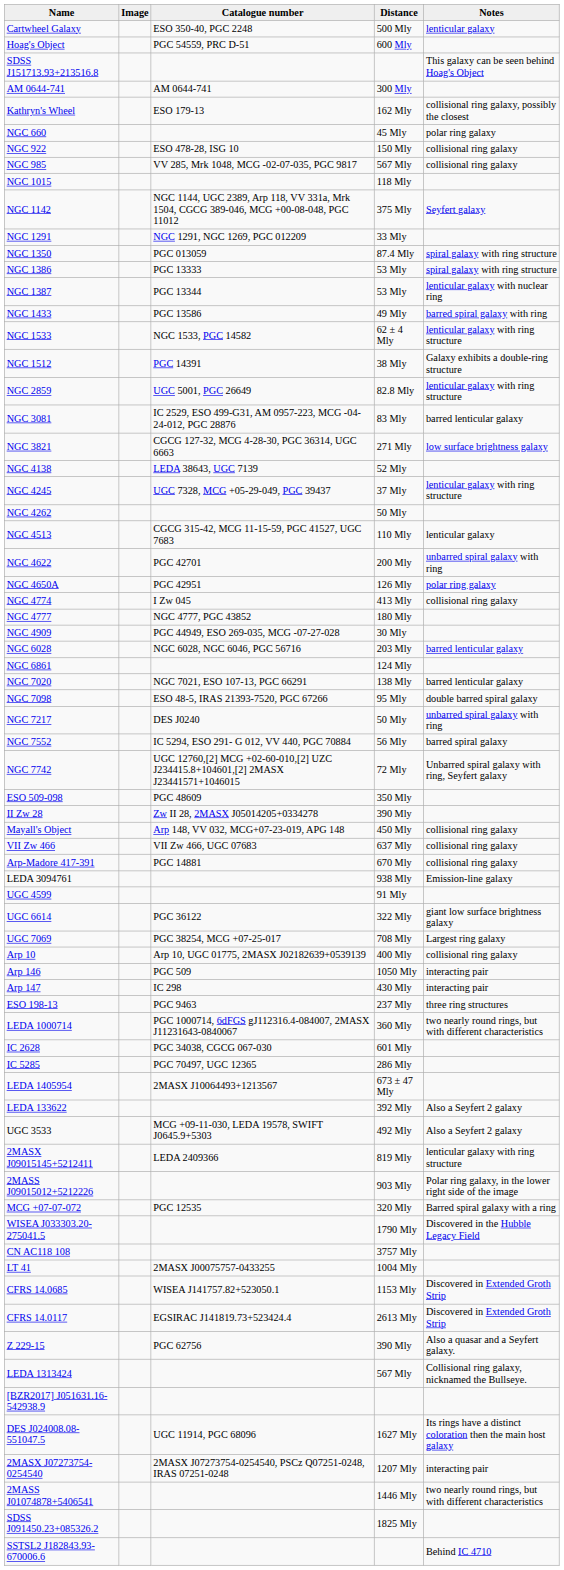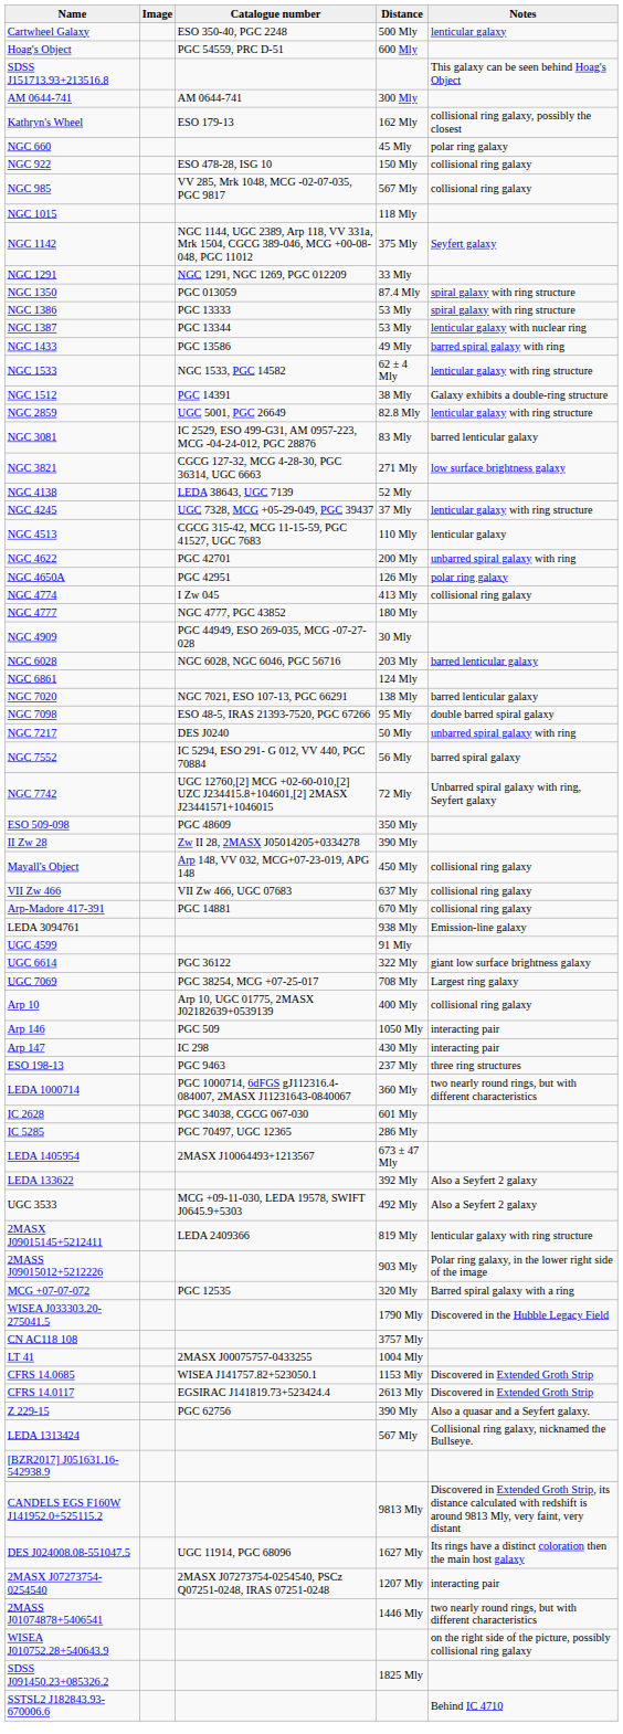 <table class="wikitable sortable" style="text-align:left;border-collapse:collapse;" cellpadding="2">
 <tr>
 <th style="background:#efefef;">Name</th>
 <th style="background:#efefef;">Image</th>
 <th style="background:#efefef;">Catalogue number</th>
 <th style="background:#efefef;">Distance</th>
 <th style="background:#efefef;">Notes</th>
 </tr>
 <tr>
 <td><a href='#'>Cartwheel Galaxy</a></td>
 <td></td>
 <td>ESO 350-40, PGC 2248</td>
 <td>500 Mly</td>
 <td><a href='#'>lenticular galaxy</a></td>
 </tr>
 <tr>
 <td><a href='#'>Hoag's Object</a></td>
 <td></td>
 <td>PGC 54559, PRC D-51</td>
 <td>600 <a href='#'>Mly</a></td>
 <td></td>
 </tr>
 <tr>
 <td><a href='#'>SDSS J151713.93+213516.8</a></td>
 <td></td>
 <td></td>
 <td></td>
 <td>This galaxy can be seen behind <a href='#'>Hoag's Object</a></td>
 </tr>
 <tr>
 <td><a href='#'>AM 0644-741</a></td>
 <td></td>
 <td>AM 0644-741</td>
 <td>300 <a href='#'>Mly</a></td>
 <td></td>
 </tr>
 <tr>
 <td><a href='#'>Kathryn's Wheel</a></td>
 <td></td>
 <td>ESO 179-13</td>
 <td>162 Mly</td>
 <td>collisional ring galaxy, possibly the closest</td>
 </tr>
 <tr>
 <td><a href='#'>NGC 660</a></td>
 <td></td>
 <td></td>
 <td>45 Mly</td>
 <td>polar ring galaxy</td>
 </tr>
 <tr>
 <td><a href='#'>NGC 922</a></td>
 <td></td>
 <td>ESO 478-28, ISG 10</td>
 <td>150 Mly</td>
 <td>collisional ring galaxy</td>
 </tr>
 <tr>
 <td><a href='#'>NGC 985</a></td>
 <td></td>
 <td>VV 285, Mrk 1048, MCG -02-07-035, PGC 9817</td>
 <td>567 Mly</td>
 <td>collisional ring galaxy</td>
 </tr>
 <tr>
 <td><a href='#'>NGC 1015</a></td>
 <td></td>
 <td></td>
 <td>118 Mly</td>
 <td></td>
 </tr>
 <tr>
 <td><a href='#'>NGC 1142</a></td>
 <td></td>
 <td>NGC 1144, UGC 2389, Arp 118, VV 331a, Mrk 1504, CGCG 389-046, MCG +00-08-048, PGC 11012</td>
 <td>375 Mly</td>
 <td><a href='#'>Seyfert galaxy</a></td>
 </tr>
 <tr>
 <td><a href='#'>NGC 1291</a></td>
 <td></td>
 <td><a href='#'>NGC</a> 1291, NGC 1269, PGC 012209</td>
 <td>33 Mly</td>
 <td></td>
 </tr>
 <tr>
 <td><a href='#'>NGC 1350</a></td>
 <td></td>
 <td>PGC 013059</td>
 <td>87.4 Mly</td>
 <td><a href='#'>spiral galaxy</a> with ring structure</td>
 </tr>
 <tr>
 <td><a href='#'>NGC 1386</a></td>
 <td></td>
 <td>PGC 13333</td>
 <td>53 Mly</td>
 <td><a href='#'>spiral galaxy</a> with ring structure</td>
 </tr>
 <tr>
 <td><a href='#'>NGC 1387</a></td>
 <td></td>
 <td>PGC 13344</td>
 <td>53 Mly</td>
 <td><a href='#'>lenticular galaxy</a> with nuclear ring</td>
 </tr>
 <tr>
 <td><a href='#'>NGC 1433</a></td>
 <td></td>
 <td>PGC 13586</td>
 <td>49 Mly</td>
 <td><a href='#'>barred spiral galaxy</a> with ring</td>
 </tr>
 <tr>
 <td><a href='#'>NGC 1533</a></td>
 <td></td>
 <td>NGC 1533, <a href='#'>PGC</a> 14582</td>
 <td>62 ± 4 Mly </td>
 <td><a href='#'>lenticular galaxy</a> with ring structure</td>
 </tr>
 <tr>
 <td><a href='#'>NGC 1512</a></td>
 <td></td>
 <td><a href='#'>PGC</a> 14391</td>
 <td>38 Mly</td>
 <td>Galaxy exhibits a double-ring structure</td>
 </tr>
 <tr>
 <td><a href='#'>NGC 2859</a></td>
 <td></td>
 <td><a href='#'>UGC</a> 5001, <a href='#'>PGC</a> 26649</td>
 <td>82.8 Mly</td>
 <td><a href='#'>lenticular galaxy</a> with ring structure</td>
 </tr>
 <tr>
 <td><a href='#'>NGC 3081</a></td>
 <td></td>
 <td>IC 2529, ESO 499-G31, AM 0957-223, MCG -04-24-012, PGC 28876</td>
 <td>83 Mly</td>
 <td>barred lenticular galaxy</td>
 </tr>
 <tr>
 <td><a href='#'>NGC 3821</a></td>
 <td></td>
 <td>CGCG 127-32, MCG 4-28-30, PGC 36314, UGC 6663</td>
 <td>271 Mly</td>
 <td><a href='#'>low surface brightness galaxy</a></td>
 </tr>
 <tr>
 <td><a href='#'>NGC 4138</a></td>
 <td></td>
 <td><a href='#'>LEDA</a> 38643, <a href='#'>UGC</a> 7139</td>
 <td>52 Mly</td>
 <td></td>
 </tr>
 <tr>
 <td><a href='#'>NGC 4245</a></td>
 <td></td>
 <td><a href='#'>UGC</a> 7328, <a href='#'>MCG</a> +05-29-049, <a href='#'>PGC</a> 39437</td>
 <td>37 Mly</td>
 <td><a href='#'>lenticular galaxy</a> with ring structure</td>
-</tr>
-<tr>
-<td><a href='#'>NGC 4262</a></td>
-<td></td>
-<td></td>
-<td>50 Mly</td>
-<td></td>
 </tr>
 <tr>
 <td><a href='#'>NGC 4513</a></td>
 <td></td>
 <td>CGCG 315-42, MCG 11-15-59, PGC 41527, UGC 7683</td>
 <td>110 Mly</td>
 <td>lenticular galaxy</td>
 </tr>
 <tr>
 <td><a href='#'>NGC 4622</a></td>
 <td></td>
 <td>PGC 42701</td>
 <td>200 Mly</td>
 <td><a href='#'>unbarred spiral galaxy</a> with ring</td>
 </tr>
 <tr>
 <td><a href='#'>NGC 4650A</a></td>
 <td></td>
 <td>PGC 42951</td>
 <td>126 Mly</td>
 <td><a href='#'>polar ring galaxy</a></td>
 </tr>
 <tr>
 <td><a href='#'>NGC 4774</a></td>
 <td></td>
 <td>I Zw 045</td>
 <td>413 Mly</td>
 <td>collisional ring galaxy</td>
 </tr>
 <tr>
 <td><a href='#'>NGC 4777</a></td>
 <td></td>
 <td>NGC 4777, PGC 43852</td>
 <td>180 Mly</td>
 <td></td>
 </tr>
 <tr>
 <td><a href='#'>NGC 4909</a></td>
 <td></td>
 <td>PGC 44949, ESO 269-035, MCG -07-27-028</td>
 <td>30 Mly</td>
 <td></td>
 </tr>
 <tr>
 <td><a href='#'>NGC 6028</a></td>
 <td></td>
 <td>NGC 6028, NGC 6046, PGC 56716</td>
 <td>203 Mly</td>
 <td><a href='#'>barred lenticular galaxy</a></td>
 </tr>
 <tr>
 <td><a href='#'>NGC 6861</a></td>
 <td></td>
 <td></td>
 <td>124 Mly</td>
 <td></td>
 </tr>
 <tr>
 <td><a href='#'>NGC 7020</a></td>
 <td></td>
 <td>NGC 7021, ESO 107-13, PGC 66291</td>
 <td>138 Mly</td>
 <td>barred lenticular galaxy</td>
 </tr>
 <tr>
 <td><a href='#'>NGC 7098</a></td>
 <td></td>
 <td>ESO 48-5, IRAS 21393-7520, PGC 67266</td>
 <td>95 Mly</td>
 <td>double barred spiral galaxy</td>
 </tr>
 <tr>
 <td><a href='#'>NGC 7217</a></td>
 <td></td>
 <td>DES J0240</td>
 <td>50 Mly</td>
 <td><a href='#'>unbarred spiral galaxy</a> with ring</td>
 </tr>
 <tr>
 <td><a href='#'>NGC 7552</a></td>
 <td></td>
 <td>IC 5294, ESO 291- G 012, VV 440, PGC 70884</td>
 <td>56 Mly</td>
 <td>barred spiral galaxy</td>
 </tr>
 <tr>
 <td><a href='#'>NGC 7742</a></td>
 <td></td>
 <td>UGC 12760,[2] MCG +02-60-010,[2] UZC J234415.8+104601,[2] 2MASX J23441571+1046015</td>
 <td>72 Mly</td>
 <td>Unbarred spiral galaxy with ring, Seyfert galaxy</td>
 </tr>
 <tr>
 <td><a href='#'>ESO 509-098</a></td>
 <td></td>
 <td>PGC 48609</td>
 <td>350 Mly</td>
 <td></td>
 </tr>
 <tr>
 <td><a href='#'>II Zw 28</a></td>
 <td></td>
 <td><a href='#'>Zw</a> II 28, <a href='#'>2MASX</a> J05014205+0334278</td>
 <td>390 Mly</td>
 <td></td>
 </tr>
 <tr>
 <td><a href='#'>Mayall's Object</a></td>
 <td></td>
 <td><a href='#'>Arp</a> 148, VV 032, MCG+07-23-019, APG 148</td>
 <td>450 Mly</td>
 <td>collisional ring galaxy</td>
 </tr>
 <tr>
 <td><a href='#'>VII Zw 466</a></td>
 <td></td>
 <td>VII Zw 466, UGC 07683</td>
 <td>637 Mly</td>
 <td>collisional ring galaxy</td>
 </tr>
 <tr>
 <td><a href='#'>Arp-Madore 417-391</a></td>
 <td></td>
 <td>PGC 14881</td>
 <td>670 Mly</td>
 <td>collisional ring galaxy</td>
 </tr>
 <tr>
 <td>LEDA 3094761</td>
 <td></td>
 <td></td>
 <td>938 Mly</td>
 <td>Emission-line galaxy</td>
 </tr>
 <tr>
 <td><a href='#'>UGC 4599</a></td>
 <td></td>
 <td></td>
 <td>91 Mly</td>
 <td></td>
 </tr>
 <tr>
 <td><a href='#'>UGC 6614</a></td>
 <td></td>
 <td>PGC 36122</td>
 <td>322 Mly</td>
 <td>giant low surface brightness galaxy</td>
 </tr>
 <tr>
 <td><a href='#'>UGC 7069</a></td>
 <td></td>
 <td>PGC 38254, MCG +07-25-017</td>
 <td>708 Mly</td>
 <td>Largest ring galaxy</td>
 </tr>
 <tr>
 <td><a href='#'>Arp 10</a></td>
 <td></td>
 <td>Arp 10, UGC 01775, 2MASX J02182639+0539139</td>
 <td>400 Mly</td>
 <td>collisional ring galaxy</td>
 </tr>
 <tr>
 <td><a href='#'>Arp 146</a></td>
 <td></td>
 <td>PGC 509</td>
 <td>1050 Mly</td>
 <td>interacting pair</td>
 </tr>
 <tr>
 <td><a href='#'>Arp 147</a></td>
 <td></td>
 <td>IC 298</td>
 <td>430 Mly</td>
 <td>interacting pair</td>
 </tr>
 <tr>
 <td><a href='#'>ESO 198-13</a></td>
 <td></td>
 <td>PGC 9463</td>
 <td>237 Mly</td>
 <td>three ring structures</td>
 </tr>
 <tr>
 <td><a href='#'>LEDA 1000714</a></td>
 <td></td>
 <td>PGC 1000714, <a href='#'>6dFGS</a> gJ112316.4-084007, 2MASX J11231643-0840067</td>
 <td>360 Mly</td>
 <td>two nearly round rings, but with different characteristics</td>
 </tr>
 <tr>
 <td><a href='#'>IC 2628</a></td>
 <td></td>
 <td>PGC 34038, CGCG 067-030</td>
 <td>601 Mly</td>
 <td></td>
 </tr>
 <tr>
 <td><a href='#'>IC 5285</a></td>
 <td></td>
 <td>PGC 70497, UGC 12365</td>
 <td>286 Mly</td>
 <td></td>
 </tr>
 <tr>
 <td><a href='#'>LEDA 1405954</a></td>
 <td></td>
 <td>2MASX J10064493+1213567</td>
 <td>673 ± 47 Mly</td>
 <td></td>
 </tr>
 <tr>
 <td><a href='#'>LEDA 133622</a></td>
 <td></td>
 <td></td>
 <td>392 Mly</td>
 <td>Also a Seyfert 2 galaxy</td>
 </tr>
 <tr>
 <td>UGC 3533</td>
 <td></td>
 <td>MCG +09-11-030, LEDA 19578, SWIFT J0645.9+5303</td>
 <td>492 Mly</td>
 <td>Also a Seyfert 2 galaxy</td>
 </tr>
 <tr>
 <td><a href='#'>2MASX J09015145+5212411</a></td>
 <td></td>
 <td>LEDA 2409366</td>
 <td>819 Mly</td>
 <td>lenticular galaxy with ring structure</td>
 </tr>
 <tr>
 <td><a href='#'>2MASS J09015012+5212226</a></td>
 <td></td>
 <td></td>
 <td>903 Mly</td>
 <td>Polar ring galaxy, in the lower right side of the image</td>
 </tr>
 <tr>
 <td><a href='#'>MCG +07-07-072</a></td>
 <td></td>
 <td>PGC 12535</td>
 <td>320 Mly</td>
 <td>Barred spiral galaxy with a ring</td>
 </tr>
 <tr>
 <td><a href='#'>WISEA J033303.20-275041.5</a></td>
 <td></td>
 <td></td>
 <td>1790 Mly</td>
 <td>Discovered in the <a href='#'>Hubble Legacy Field</a></td>
 </tr>
 <tr>
 <td><a href='#'>CN AC118 108</a></td>
 <td></td>
 <td></td>
 <td>3757 Mly</td>
 <td></td>
 </tr>
 <tr>
 <td><a href='#'>LT 41</a></td>
 <td></td>
 <td>2MASX J00075757-0433255</td>
 <td>1004 Mly</td>
 <td></td>
 </tr>
 <tr>
 <td><a href='#'>CFRS 14.0685</a></td>
 <td></td>
 <td>WISEA J141757.82+523050.1</td>
 <td>1153 Mly</td>
 <td>Discovered in <a href='#'>Extended Groth Strip</a></td>
 </tr>
 <tr>
 <td><a href='#'>CFRS 14.0117</a></td>
 <td></td>
 <td>EGSIRAC J141819.73+523424.4</td>
 <td>2613 Mly</td>
 <td>Discovered in <a href='#'>Extended Groth Strip</a></td>
 </tr>
 <tr>
 <td><a href='#'>Z 229-15</a></td>
 <td></td>
 <td>PGC 62756</td>
 <td>390 Mly</td>
 <td>Also a quasar and a Seyfert galaxy.</td>
 </tr>
 <tr>
 <td><a href='#'>LEDA 1313424</a></td>
 <td></td>
 <td></td>
 <td>567 Mly</td>
 <td>Collisional ring galaxy, nicknamed the Bullseye.</td>
 </tr>
 <tr>
 <td><a href='#'>[BZR2017] J051631.16-542938.9</a></td>
 <td></td>
 <td></td>
 <td></td>
 <td></td>
 </tr>
 <tr>
+<td><a href='#'>CANDELS EGS F160W J141952.0+525115.2</a></td>
+<td></td>
+<td></td>
+<td>9813 Mly</td>
+<td>Discovered in <a href='#'>Extended Groth Strip</a>, its distance calculated with redshift is around 9813 Mly, very faint, very distant</td>
+</tr>
+<tr>
 <td><a href='#'>DES J024008.08-551047.5</a></td>
 <td></td>
 <td>UGC 11914, PGC 68096</td>
 <td>1627 Mly</td>
 <td>Its rings have a distinct <a href='#'>coloration</a> then the main host <a href='#'>galaxy</a></td>
 </tr>
 <tr>
 <td><a href='#'>2MASX J07273754-0254540</a></td>
 <td></td>
 <td>2MASX J07273754-0254540, PSCz Q07251-0248, IRAS 07251-0248</td>
 <td>1207 Mly</td>
 <td>interacting pair</td>
 </tr>
 <tr>
 <td><a href='#'>2MASS J01074878+5406541</a></td>
 <td></td>
 <td></td>
 <td>1446 Mly</td>
 <td>two nearly round rings, but with different characteristics</td>
 </tr>
 <tr>
+<td><a href='#'>WISEA J010752.28+540643.9</a></td>
+<td></td>
+<td></td>
+<td></td>
+<td>on the right side of the picture, possibly collisional ring galaxy</td>
+</tr>
+<tr>
 <td><a href='#'>SDSS J091450.23+085326.2</a></td>
 <td></td>
 <td></td>
 <td>1825 Mly</td>
 <td></td>
 </tr>
 <tr>
 <td><a href='#'>SSTSL2 J182843.93-670006.6</a></td>
 <td></td>
 <td></td>
 <td></td>
 <td>Behind <a href='#'>IC 4710</a></td>
 </tr>
 </table>
